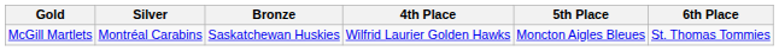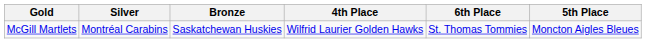 <table class="wikitable">
 <tr>
 <th> Gold</th>
 <th> Silver</th>
 <th> Bronze</th>
 <th>4th Place</th>
+<th>6th Place</th>
 <th>5th Place</th>
-<th>6th Place</th>
 </tr>
 <tr>
 <td><a href='#'>McGill Martlets</a></td>
 <td><a href='#'>Montréal Carabins</a></td>
 <td><a href='#'>Saskatchewan Huskies</a></td>
 <td><a href='#'>Wilfrid Laurier Golden Hawks</a></td>
+<td><a href='#'>St. Thomas Tommies</a></td>
 <td><a href='#'>Moncton Aigles Bleues</a></td>
-<td><a href='#'>St. Thomas Tommies</a></td>
 </tr>
 </table>
